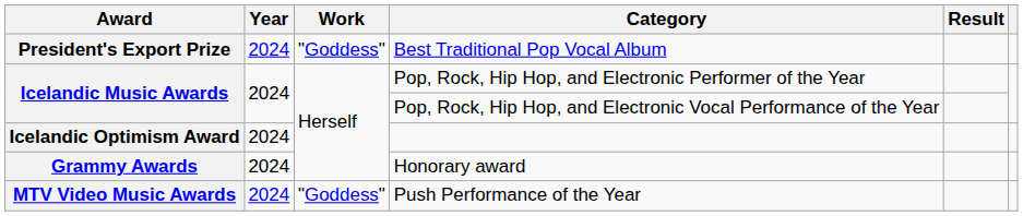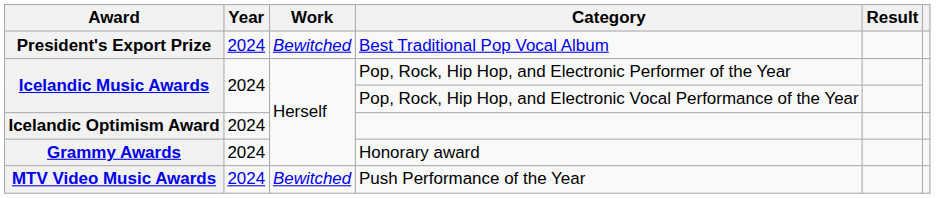 <table class="wikitable sortable plainrowheaders">
 <tr>
 <th scope="col">Award</th>
 <th scope="col">Year</th>
 <th scope="col">Work</th>
 <th scope="col">Category</th>
 <th scope="col">Result</th>
 <th scope="col" class="unsortable"></th>
 </tr>
 <tr>
 <th scope="row">President's Export Prize</th>
 <td><a href='#'>2024</a></td>
-<td>"<a href='#'>Goddess</a>"</td>
+<td><em><a href='#'>Bewitched</a></em></td>
 <td><a href='#'>Best Traditional Pop Vocal Album</a></td>
 <td></td>
 <td></td>
 </tr>
 <tr>
 <th scope="row" rowspan=2><a href='#'>Icelandic Music Awards</a></th>
 <td rowspan=2>2024</td>
 <td rowspan=4>Herself</td>
 <td>Pop, Rock, Hip Hop, and Electronic Performer of the Year</td>
 <td></td>
 <td rowspan=2></td>
 </tr>
 <tr>
 <td>Pop, Rock, Hip Hop, and Electronic Vocal Performance of the Year</td>
 <td></td>
 </tr>
 <tr>
 <th scope="row">Icelandic Optimism Award</th>
 <td>2024</td>
 <td></td>
 <td></td>
 <td></td>
 </tr>
 <tr>
 <th scope="row"><a href='#'>Grammy Awards</a></th>
 <td>2024</td>
 <td>Honorary award</td>
 <td></td>
 <td></td>
 </tr>
 <tr>
 <th scope="row"><a href='#'>MTV Video Music Awards</a></th>
 <td><a href='#'>2024</a></td>
-<td>"<a href='#'>Goddess</a>"</td>
+<td><em><a href='#'>Bewitched</a></em></td>
 <td>Push Performance of the Year</td>
 <td></td>
 <td></td>
 </tr>
 </table>
